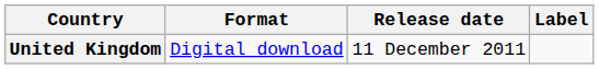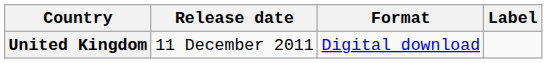 <table class="wikitable plainrowheaders">
 <tr>
 <th scope="col">Country</th>
+<th scope="col">Release date</th>
 <th scope="col">Format</th>
-<th scope="col">Release date</th>
 <th scope="col">Label</th>
 </tr>
 <tr>
 <th scope="row">United Kingdom</th>
+<td>11 December 2011</td>
 <td><a href='#'>Digital download</a></td>
-<td>11 December 2011</td>
 <td></td>
 </tr>
 </table>
